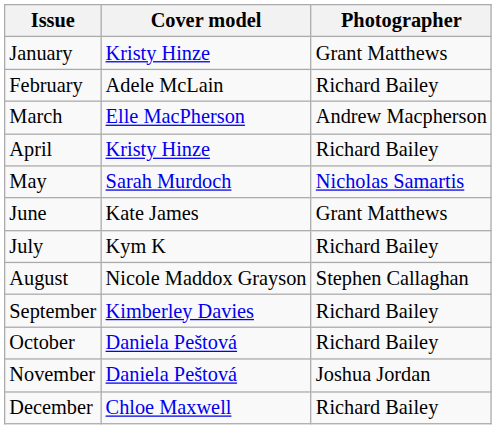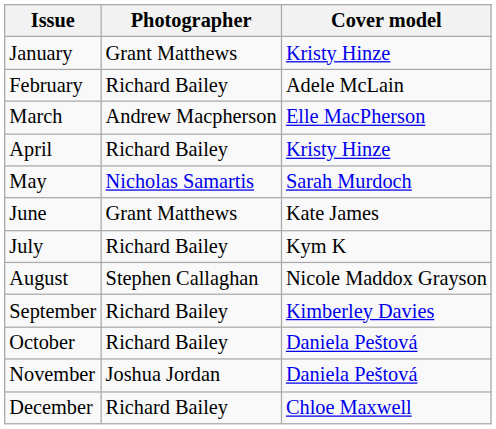 <table class="wikitable">
 <tr>
 <th>Issue</th>
+<th>Photographer</th>
 <th>Cover model</th>
-<th>Photographer</th>
 </tr>
 <tr>
 <td>January</td>
+<td>Grant Matthews</td>
 <td><a href='#'>Kristy Hinze</a></td>
-<td>Grant Matthews</td>
 </tr>
 <tr>
 <td>February</td>
+<td>Richard Bailey</td>
 <td>Adele McLain</td>
-<td>Richard Bailey</td>
 </tr>
 <tr>
 <td>March</td>
+<td>Andrew Macpherson</td>
 <td><a href='#'>Elle MacPherson</a></td>
-<td>Andrew Macpherson</td>
 </tr>
 <tr>
 <td>April</td>
+<td>Richard Bailey</td>
 <td><a href='#'>Kristy Hinze</a></td>
-<td>Richard Bailey</td>
 </tr>
 <tr>
 <td>May</td>
+<td><a href='#'>Nicholas Samartis</a></td>
 <td><a href='#'>Sarah Murdoch</a></td>
-<td><a href='#'>Nicholas Samartis</a></td>
 </tr>
 <tr>
 <td>June</td>
+<td>Grant Matthews</td>
 <td>Kate James</td>
-<td>Grant Matthews</td>
 </tr>
 <tr>
 <td>July</td>
+<td>Richard Bailey</td>
 <td>Kym K</td>
-<td>Richard Bailey</td>
 </tr>
 <tr>
 <td>August</td>
+<td>Stephen Callaghan</td>
 <td>Nicole Maddox Grayson</td>
-<td>Stephen Callaghan</td>
 </tr>
 <tr>
 <td>September</td>
+<td>Richard Bailey</td>
 <td><a href='#'>Kimberley Davies</a></td>
-<td>Richard Bailey</td>
 </tr>
 <tr>
 <td>October</td>
+<td>Richard Bailey</td>
 <td><a href='#'>Daniela Peštová</a></td>
-<td>Richard Bailey</td>
 </tr>
 <tr>
 <td>November</td>
+<td>Joshua Jordan</td>
 <td><a href='#'>Daniela Peštová</a></td>
-<td>Joshua Jordan</td>
 </tr>
 <tr>
 <td>December</td>
+<td>Richard Bailey</td>
 <td><a href='#'>Chloe Maxwell</a></td>
-<td>Richard Bailey</td>
 </tr>
 </table>
